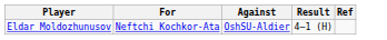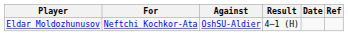 <table class="wikitable sortable">
 <tr>
 <th>Player</th>
 <th>For</th>
 <th>Against</th>
 <th style="text-align:center">Result</th>
+<th>Date</th>
 <th>Ref</th>
 </tr>
 <tr>
 <td> <a href='#'>Eldar Moldozhunusov</a></td>
 <td><a href='#'>Neftchi Kochkor-Ata</a></td>
 <td><a href='#'>OshSU-Aldier</a></td>
 <td style="text-align:center;">4–1 (H)</td>
 <td></td>
+<td></td>
 </tr>
 </table>
